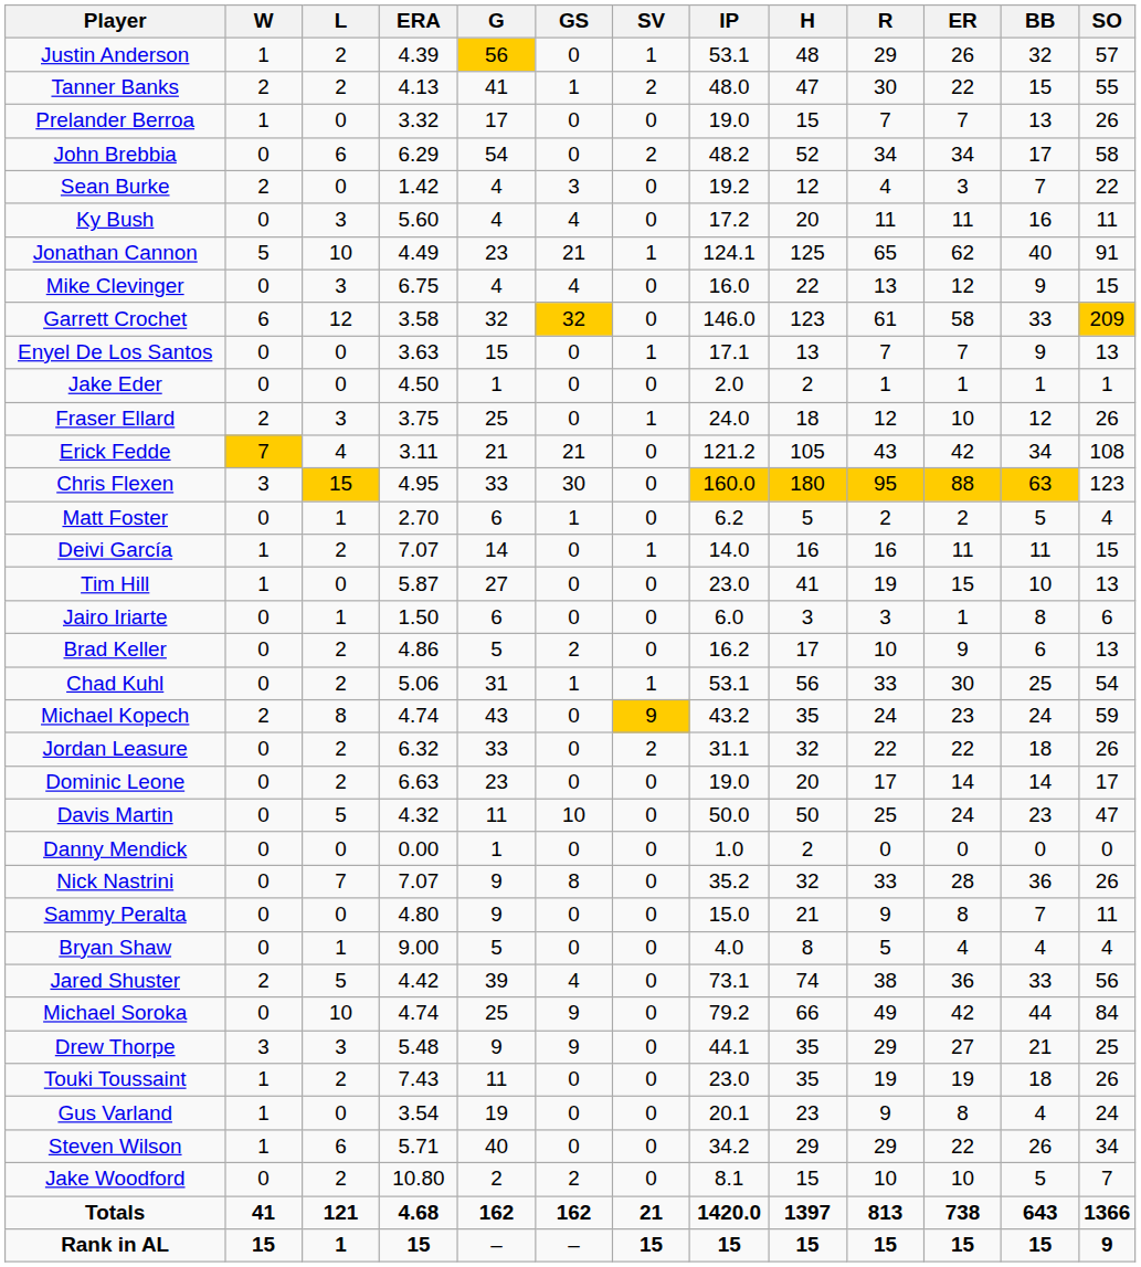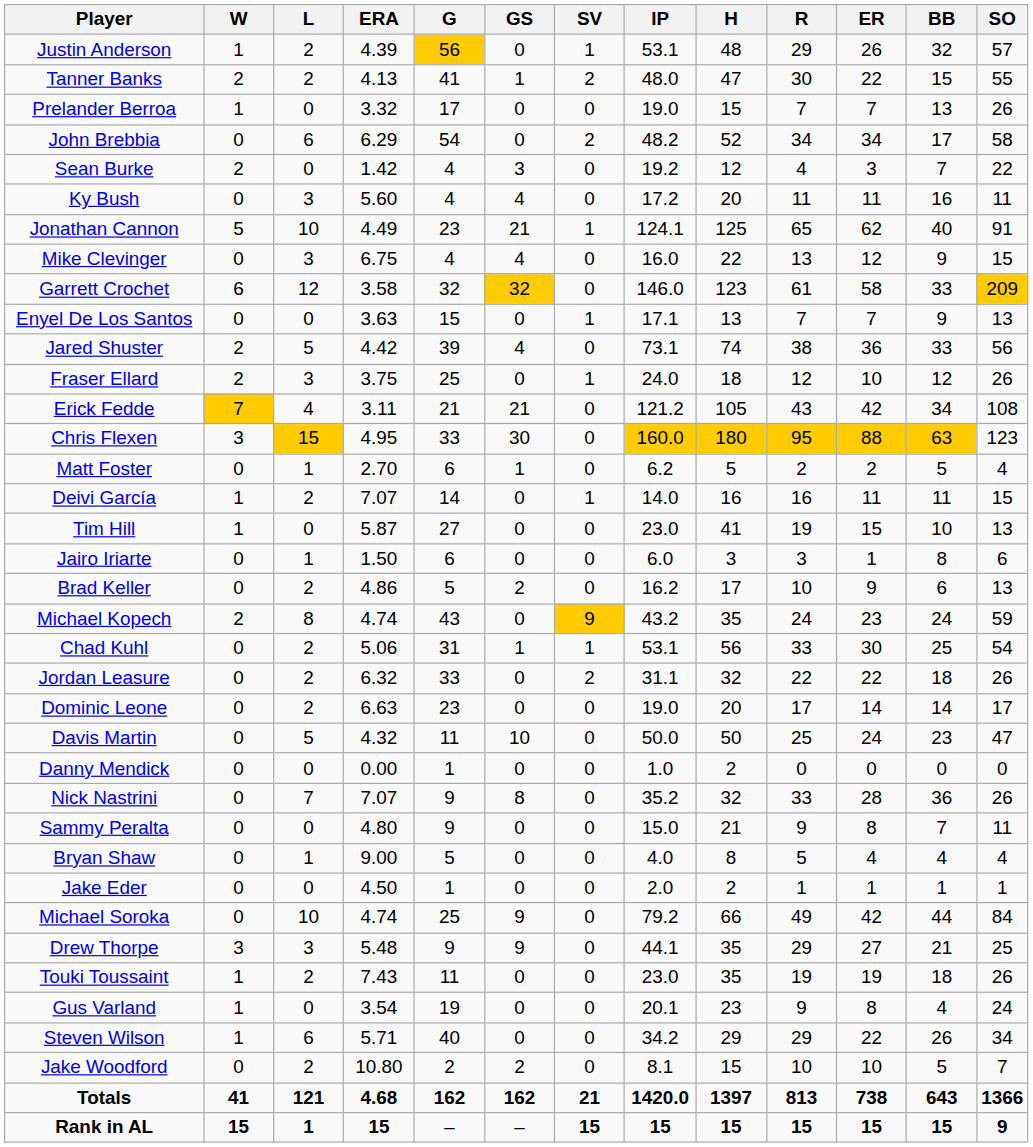 <table class=wikitable style="text-align:center">
 <tr>
 <th bgcolor=#DDDDFF; width="20%">Player</th>
 <th bgcolor=#DDDDFF; width="7%">W</th>
 <th bgcolor=#DDDDFF; width="7%">L</th>
 <th bgcolor=#DDDDFF; width="7%">ERA</th>
 <th bgcolor=#DDDDFF; width="7%">G</th>
 <th bgcolor=#DDDDFF; width="7%">GS</th>
 <th bgcolor=#DDDDFF; width="7%">SV</th>
 <th bgcolor=#DDDDFF; width="7%">IP</th>
 <th bgcolor=#DDDDFF; width="7%">H</th>
 <th bgcolor=#DDDDFF; width="7%">R</th>
 <th bgcolor=#DDDDFF; width="7%">ER</th>
 <th bgcolor=#DDDDFF; width="7%">BB</th>
 <th bgcolor=#DDDDFF; width="7%">SO</th>
 </tr>
 <tr>
 <td><a href='#'>Justin Anderson</a></td>
 <td>1</td>
 <td>2</td>
 <td>4.39</td>
 <td bgcolor=#ffcc00>56</td>
 <td>0</td>
 <td>1</td>
 <td>53.1</td>
 <td>48</td>
 <td>29</td>
 <td>26</td>
 <td>32</td>
 <td>57</td>
 </tr>
 <tr>
 <td><a href='#'>Tanner Banks</a></td>
 <td>2</td>
 <td>2</td>
 <td>4.13</td>
 <td>41</td>
 <td>1</td>
 <td>2</td>
 <td>48.0</td>
 <td>47</td>
 <td>30</td>
 <td>22</td>
 <td>15</td>
 <td>55</td>
 </tr>
 <tr>
 <td><a href='#'>Prelander Berroa</a></td>
 <td>1</td>
 <td>0</td>
 <td>3.32</td>
 <td>17</td>
 <td>0</td>
 <td>0</td>
 <td>19.0</td>
 <td>15</td>
 <td>7</td>
 <td>7</td>
 <td>13</td>
 <td>26</td>
 </tr>
 <tr>
 <td><a href='#'>John Brebbia</a></td>
 <td>0</td>
 <td>6</td>
 <td>6.29</td>
 <td>54</td>
 <td>0</td>
 <td>2</td>
 <td>48.2</td>
 <td>52</td>
 <td>34</td>
 <td>34</td>
 <td>17</td>
 <td>58</td>
 </tr>
 <tr>
 <td><a href='#'>Sean Burke</a></td>
 <td>2</td>
 <td>0</td>
 <td>1.42</td>
 <td>4</td>
 <td>3</td>
 <td>0</td>
 <td>19.2</td>
 <td>12</td>
 <td>4</td>
 <td>3</td>
 <td>7</td>
 <td>22</td>
 </tr>
 <tr>
 <td><a href='#'>Ky Bush</a></td>
 <td>0</td>
 <td>3</td>
 <td>5.60</td>
 <td>4</td>
 <td>4</td>
 <td>0</td>
 <td>17.2</td>
 <td>20</td>
 <td>11</td>
 <td>11</td>
 <td>16</td>
 <td>11</td>
 </tr>
 <tr>
 <td><a href='#'>Jonathan Cannon</a></td>
 <td>5</td>
 <td>10</td>
 <td>4.49</td>
 <td>23</td>
 <td>21</td>
 <td>1</td>
 <td>124.1</td>
 <td>125</td>
 <td>65</td>
 <td>62</td>
 <td>40</td>
 <td>91</td>
 </tr>
 <tr>
 <td><a href='#'>Mike Clevinger</a></td>
 <td>0</td>
 <td>3</td>
 <td>6.75</td>
 <td>4</td>
 <td>4</td>
 <td>0</td>
 <td>16.0</td>
 <td>22</td>
 <td>13</td>
 <td>12</td>
 <td>9</td>
 <td>15</td>
 </tr>
 <tr>
 <td><a href='#'>Garrett Crochet</a></td>
 <td>6</td>
 <td>12</td>
 <td>3.58</td>
 <td>32</td>
 <td bgcolor=#ffcc00>32</td>
 <td>0</td>
 <td>146.0</td>
 <td>123</td>
 <td>61</td>
 <td>58</td>
 <td>33</td>
 <td bgcolor=#ffcc00>209</td>
 </tr>
 <tr>
 <td><a href='#'>Enyel De Los Santos</a></td>
 <td>0</td>
 <td>0</td>
 <td>3.63</td>
 <td>15</td>
 <td>0</td>
 <td>1</td>
 <td>17.1</td>
 <td>13</td>
 <td>7</td>
 <td>7</td>
 <td>9</td>
 <td>13</td>
 </tr>
 <tr>
-<td><a href='#'>Jake Eder</a></td>
+<td><a href='#'>Jared Shuster</a></td>
+<td>2</td>
+<td>5</td>
+<td>4.42</td>
+<td>39</td>
+<td>4</td>
 <td>0</td>
-<td>0</td>
-<td>4.50</td>
-<td>1</td>
-<td>0</td>
-<td>0</td>
-<td>2.0</td>
-<td>2</td>
-<td>1</td>
-<td>1</td>
-<td>1</td>
-<td>1</td>
+<td>73.1</td>
+<td>74</td>
+<td>38</td>
+<td>36</td>
+<td>33</td>
+<td>56</td>
 </tr>
 <tr>
 <td><a href='#'>Fraser Ellard</a></td>
 <td>2</td>
 <td>3</td>
 <td>3.75</td>
 <td>25</td>
 <td>0</td>
 <td>1</td>
 <td>24.0</td>
 <td>18</td>
 <td>12</td>
 <td>10</td>
 <td>12</td>
 <td>26</td>
 </tr>
 <tr>
 <td><a href='#'>Erick Fedde</a></td>
 <td bgcolor=#ffcc00>7</td>
 <td>4</td>
 <td>3.11</td>
 <td>21</td>
 <td>21</td>
 <td>0</td>
 <td>121.2</td>
 <td>105</td>
 <td>43</td>
 <td>42</td>
 <td>34</td>
 <td>108</td>
 </tr>
 <tr>
 <td><a href='#'>Chris Flexen</a></td>
 <td>3</td>
 <td bgcolor=#ffcc00>15</td>
 <td>4.95</td>
 <td>33</td>
 <td>30</td>
 <td>0</td>
 <td bgcolor=#ffcc00>160.0</td>
 <td bgcolor=#ffcc00>180</td>
 <td bgcolor=#ffcc00>95</td>
 <td bgcolor=#ffcc00>88</td>
 <td bgcolor=#ffcc00>63</td>
 <td>123</td>
 </tr>
 <tr>
 <td><a href='#'>Matt Foster</a></td>
 <td>0</td>
 <td>1</td>
 <td>2.70</td>
 <td>6</td>
 <td>1</td>
 <td>0</td>
 <td>6.2</td>
 <td>5</td>
 <td>2</td>
 <td>2</td>
 <td>5</td>
 <td>4</td>
 </tr>
 <tr>
 <td><a href='#'>Deivi García</a></td>
 <td>1</td>
 <td>2</td>
 <td>7.07</td>
 <td>14</td>
 <td>0</td>
 <td>1</td>
 <td>14.0</td>
 <td>16</td>
 <td>16</td>
 <td>11</td>
 <td>11</td>
 <td>15</td>
 </tr>
 <tr>
 <td><a href='#'>Tim Hill</a></td>
 <td>1</td>
 <td>0</td>
 <td>5.87</td>
 <td>27</td>
 <td>0</td>
 <td>0</td>
 <td>23.0</td>
 <td>41</td>
 <td>19</td>
 <td>15</td>
 <td>10</td>
 <td>13</td>
 </tr>
 <tr>
 <td><a href='#'>Jairo Iriarte</a></td>
 <td>0</td>
 <td>1</td>
 <td>1.50</td>
 <td>6</td>
 <td>0</td>
 <td>0</td>
 <td>6.0</td>
 <td>3</td>
 <td>3</td>
 <td>1</td>
 <td>8</td>
 <td>6</td>
 </tr>
 <tr>
 <td><a href='#'>Brad Keller</a></td>
 <td>0</td>
 <td>2</td>
 <td>4.86</td>
 <td>5</td>
 <td>2</td>
 <td>0</td>
 <td>16.2</td>
 <td>17</td>
 <td>10</td>
 <td>9</td>
 <td>6</td>
 <td>13</td>
 </tr>
 <tr>
+<td><a href='#'>Michael Kopech</a></td>
+<td>2</td>
+<td>8</td>
+<td>4.74</td>
+<td>43</td>
+<td>0</td>
+<td bgcolor=#ffcc00>9</td>
+<td>43.2</td>
+<td>35</td>
+<td>24</td>
+<td>23</td>
+<td>24</td>
+<td>59</td>
+</tr>
+<tr>
 <td><a href='#'>Chad Kuhl</a></td>
 <td>0</td>
 <td>2</td>
 <td>5.06</td>
 <td>31</td>
 <td>1</td>
 <td>1</td>
 <td>53.1</td>
 <td>56</td>
 <td>33</td>
 <td>30</td>
 <td>25</td>
 <td>54</td>
-</tr>
-<tr>
-<td><a href='#'>Michael Kopech</a></td>
-<td>2</td>
-<td>8</td>
-<td>4.74</td>
-<td>43</td>
-<td>0</td>
-<td bgcolor=#ffcc00>9</td>
-<td>43.2</td>
-<td>35</td>
-<td>24</td>
-<td>23</td>
-<td>24</td>
-<td>59</td>
 </tr>
 <tr>
 <td><a href='#'>Jordan Leasure</a></td>
 <td>0</td>
 <td>2</td>
 <td>6.32</td>
 <td>33</td>
 <td>0</td>
 <td>2</td>
 <td>31.1</td>
 <td>32</td>
 <td>22</td>
 <td>22</td>
 <td>18</td>
 <td>26</td>
 </tr>
 <tr>
 <td><a href='#'>Dominic Leone</a></td>
 <td>0</td>
 <td>2</td>
 <td>6.63</td>
 <td>23</td>
 <td>0</td>
 <td>0</td>
 <td>19.0</td>
 <td>20</td>
 <td>17</td>
 <td>14</td>
 <td>14</td>
 <td>17</td>
 </tr>
 <tr>
 <td><a href='#'>Davis Martin</a></td>
 <td>0</td>
 <td>5</td>
 <td>4.32</td>
 <td>11</td>
 <td>10</td>
 <td>0</td>
 <td>50.0</td>
 <td>50</td>
 <td>25</td>
 <td>24</td>
 <td>23</td>
 <td>47</td>
 </tr>
 <tr>
 <td><a href='#'>Danny Mendick</a></td>
 <td>0</td>
 <td>0</td>
 <td>0.00</td>
 <td>1</td>
 <td>0</td>
 <td>0</td>
 <td>1.0</td>
 <td>2</td>
 <td>0</td>
 <td>0</td>
 <td>0</td>
 <td>0</td>
 </tr>
 <tr>
 <td><a href='#'>Nick Nastrini</a></td>
 <td>0</td>
 <td>7</td>
 <td>7.07</td>
 <td>9</td>
 <td>8</td>
 <td>0</td>
 <td>35.2</td>
 <td>32</td>
 <td>33</td>
 <td>28</td>
 <td>36</td>
 <td>26</td>
 </tr>
 <tr>
 <td><a href='#'>Sammy Peralta</a></td>
 <td>0</td>
 <td>0</td>
 <td>4.80</td>
 <td>9</td>
 <td>0</td>
 <td>0</td>
 <td>15.0</td>
 <td>21</td>
 <td>9</td>
 <td>8</td>
 <td>7</td>
 <td>11</td>
 </tr>
 <tr>
 <td><a href='#'>Bryan Shaw</a></td>
 <td>0</td>
 <td>1</td>
 <td>9.00</td>
 <td>5</td>
 <td>0</td>
 <td>0</td>
 <td>4.0</td>
 <td>8</td>
 <td>5</td>
 <td>4</td>
 <td>4</td>
 <td>4</td>
 </tr>
 <tr>
-<td><a href='#'>Jared Shuster</a></td>
+<td><a href='#'>Jake Eder</a></td>
+<td>0</td>
+<td>0</td>
+<td>4.50</td>
+<td>1</td>
+<td>0</td>
+<td>0</td>
+<td>2.0</td>
 <td>2</td>
-<td>5</td>
-<td>4.42</td>
-<td>39</td>
-<td>4</td>
-<td>0</td>
-<td>73.1</td>
-<td>74</td>
-<td>38</td>
-<td>36</td>
-<td>33</td>
-<td>56</td>
+<td>1</td>
+<td>1</td>
+<td>1</td>
+<td>1</td>
 </tr>
 <tr>
 <td><a href='#'>Michael Soroka</a></td>
 <td>0</td>
 <td>10</td>
 <td>4.74</td>
 <td>25</td>
 <td>9</td>
 <td>0</td>
 <td>79.2</td>
 <td>66</td>
 <td>49</td>
 <td>42</td>
 <td>44</td>
 <td>84</td>
 </tr>
 <tr>
 <td><a href='#'>Drew Thorpe</a></td>
 <td>3</td>
 <td>3</td>
 <td>5.48</td>
 <td>9</td>
 <td>9</td>
 <td>0</td>
 <td>44.1</td>
 <td>35</td>
 <td>29</td>
 <td>27</td>
 <td>21</td>
 <td>25</td>
 </tr>
 <tr>
 <td><a href='#'>Touki Toussaint</a></td>
 <td>1</td>
 <td>2</td>
 <td>7.43</td>
 <td>11</td>
 <td>0</td>
 <td>0</td>
 <td>23.0</td>
 <td>35</td>
 <td>19</td>
 <td>19</td>
 <td>18</td>
 <td>26</td>
 </tr>
 <tr>
 <td><a href='#'>Gus Varland</a></td>
 <td>1</td>
 <td>0</td>
 <td>3.54</td>
 <td>19</td>
 <td>0</td>
 <td>0</td>
 <td>20.1</td>
 <td>23</td>
 <td>9</td>
 <td>8</td>
 <td>4</td>
 <td>24</td>
 </tr>
 <tr>
 <td><a href='#'>Steven Wilson</a></td>
 <td>1</td>
 <td>6</td>
 <td>5.71</td>
 <td>40</td>
 <td>0</td>
 <td>0</td>
 <td>34.2</td>
 <td>29</td>
 <td>29</td>
 <td>22</td>
 <td>26</td>
 <td>34</td>
 </tr>
 <tr>
 <td><a href='#'>Jake Woodford</a></td>
 <td>0</td>
 <td>2</td>
 <td>10.80</td>
 <td>2</td>
 <td>2</td>
 <td>0</td>
 <td>8.1</td>
 <td>15</td>
 <td>10</td>
 <td>10</td>
 <td>5</td>
 <td>7</td>
 </tr>
 <tr>
 <td><strong>Totals</strong></td>
 <td><strong>41</strong></td>
 <td><strong>121</strong></td>
 <td><strong>4.68</strong></td>
 <td><strong>162</strong></td>
 <td><strong>162</strong></td>
 <td><strong>21</strong></td>
 <td><strong>1420.0</strong></td>
 <td><strong>1397</strong></td>
 <td><strong>813</strong></td>
 <td><strong>738</strong></td>
 <td><strong>643</strong></td>
 <td><strong>1366</strong></td>
 </tr>
 <tr>
 <td><strong>Rank in AL</strong></td>
 <td><strong>15</strong></td>
 <td><strong>1</strong></td>
 <td><strong>15</strong></td>
 <td>–</td>
 <td>–</td>
 <td><strong>15</strong></td>
 <td><strong>15</strong></td>
 <td><strong>15</strong></td>
 <td><strong>15</strong></td>
 <td><strong>15</strong></td>
 <td><strong>15</strong></td>
 <td><strong>9</strong></td>
 </tr>
 </table>
